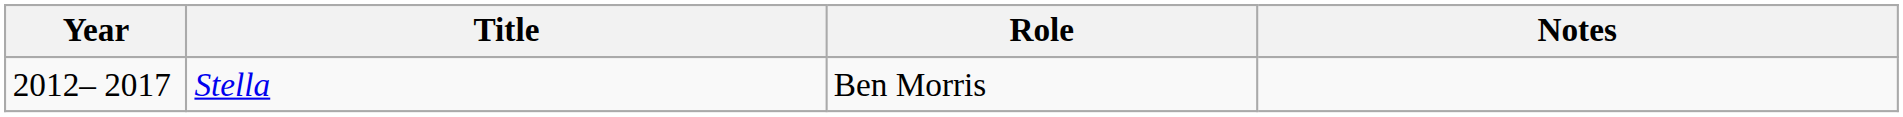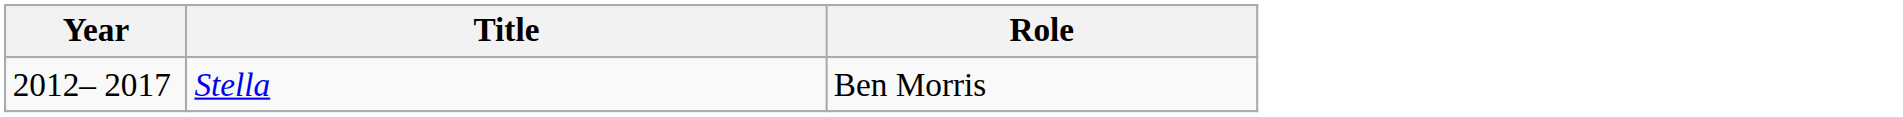 <table class="wikitable">
 <tr>
 <th scope="col" width="80">Year</th>
 <th scope="col" width="300">Title</th>
 <th scope="col" width="200">Role</th>
-<th scope="col" width="300">Notes</th>
 </tr>
 <tr>
 <td>2012– 2017</td>
 <td><em><a href='#'>Stella</a></em></td>
 <td>Ben Morris</td>
-<td></td>
 </tr>
 </table>
